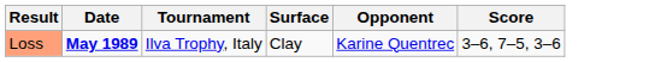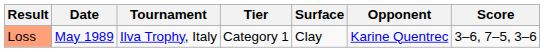 <table class="sortable wikitable">
 <tr>
 <th>Result</th>
 <th>Date</th>
 <th>Tournament</th>
+<th>Tier</th>
 <th>Surface</th>
 <th>Opponent</th>
 <th class="unsortable">Score</th>
 </tr>
 <tr>
 <td style="background:#FFA07A;">Loss</td>
-<td><strong><a href='#'>May 1989</a></strong></td>
+<td><a href='#'>May 1989</a></td>
 <td><a href='#'>Ilva Trophy</a>, Italy</td>
+<td>Category 1</td>
 <td>Clay</td>
 <td> <a href='#'>Karine Quentrec</a></td>
 <td>3–6, 7–5, 3–6</td>
 </tr>
 </table>
